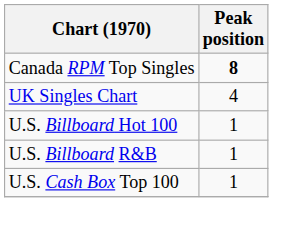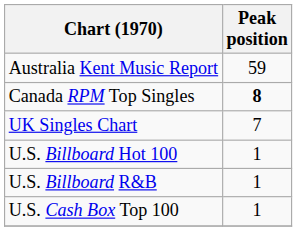 <table class="wikitable sortable">
 <tr>
 <th>Chart (1970)</th>
 <th>Peak<br>position</th>
+</tr>
+<tr>
+<td>Australia <a href='#'>Kent Music Report</a></td>
+<td style="text-align:center;">59</td>
 </tr>
 <tr>
 <td>Canada <em><a href='#'>RPM</a></em> Top Singles</td>
 <td style="text-align:center;"><strong>8</strong></td>
 </tr>
 <tr>
 <td><a href='#'>UK Singles Chart</a></td>
-<td style="text-align:center;">4</td>
+<td style="text-align:center;">7</td>
 </tr>
 <tr>
 <td>U.S. <a href='#'><em>Billboard</em> Hot 100</a></td>
 <td style="text-align:center;">1</td>
 </tr>
 <tr>
 <td>U.S. <a href='#'><em>Billboard</em></a> <a href='#'>R&B</a></td>
 <td style="text-align:center;">1</td>
 </tr>
 <tr>
 <td>U.S. <a href='#'><em>Cash Box</em></a> Top 100</td>
 <td style="text-align:center;">1</td>
 </tr>
 <tr>
 </tr>
 </table>
